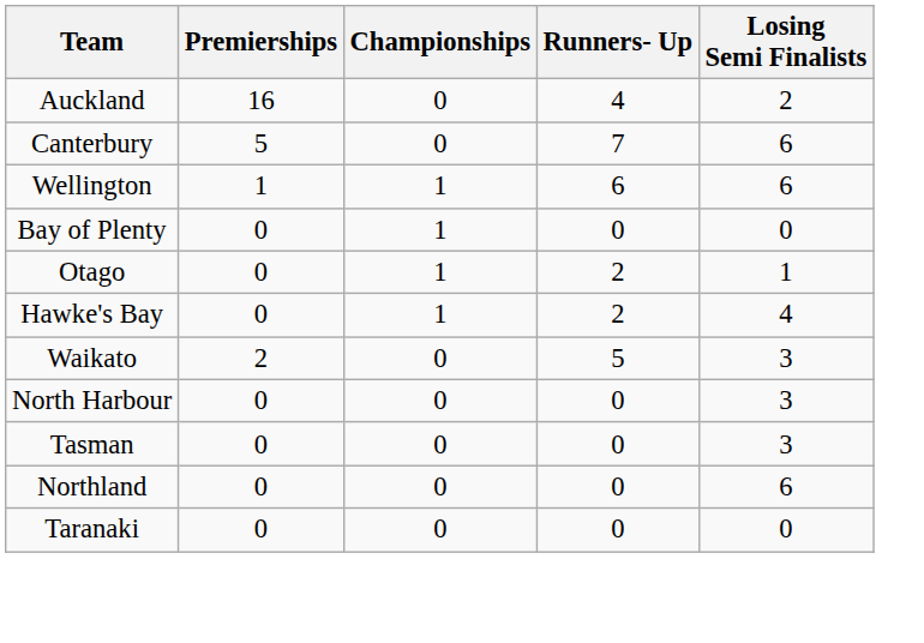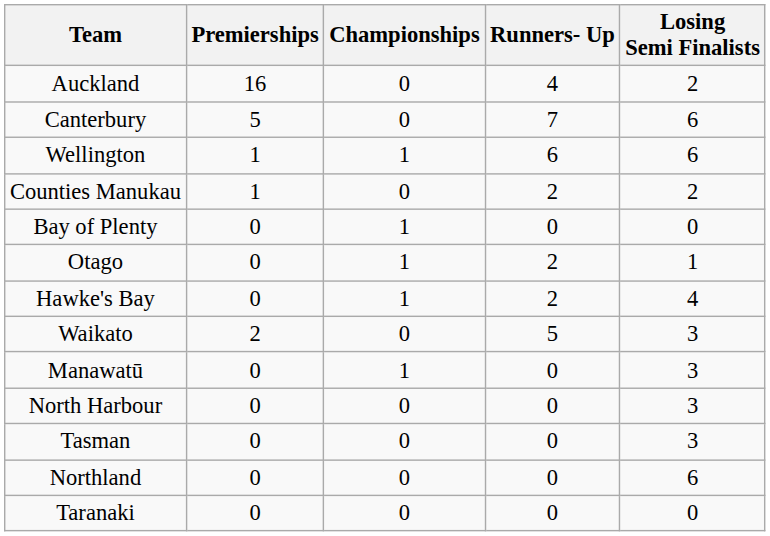 <table class="wikitable sortable">
 <tr>
 <th style="text-align: center;">Team</th>
 <th style="text-align: center;">Premierships</th>
 <th style="text-align: center;">Championships</th>
 <th style="text-align: center;">Runners- Up</th>
 <th style="text-align: center;">Losing <br> Semi Finalists</th>
 </tr>
 <tr>
 <td style="text-align: center;">Auckland</td>
 <td style="text-align: center;">16</td>
 <td style="text-align: center;">0</td>
 <td style="text-align: center;">4</td>
 <td style="text-align: center;">2</td>
 </tr>
 <tr>
 <td style="text-align: center;">Canterbury</td>
 <td style="text-align: center;">5</td>
 <td style="text-align: center;">0</td>
 <td style="text-align: center;">7</td>
 <td style="text-align: center;">6</td>
 </tr>
 <tr>
 <td style="text-align: center;">Wellington</td>
 <td style="text-align: center;">1</td>
 <td style="text-align: center;">1</td>
 <td style="text-align: center;">6</td>
 <td style="text-align: center;">6</td>
 </tr>
 <tr>
+<td style="text-align: center;">Counties Manukau</td>
+<td style="text-align: center;">1</td>
+<td style="text-align: center;">0</td>
+<td style="text-align: center;">2</td>
+<td style="text-align: center;">2</td>
+</tr>
+<tr>
 <td style="text-align: center;">Bay of Plenty</td>
 <td style="text-align: center;">0</td>
 <td style="text-align: center;">1</td>
 <td style="text-align: center;">0</td>
 <td style="text-align: center;">0</td>
 </tr>
 <tr>
 <td style="text-align: center;">Otago</td>
 <td style="text-align: center;">0</td>
 <td style="text-align: center;">1</td>
 <td style="text-align: center;">2</td>
 <td style="text-align: center;">1</td>
 </tr>
 <tr>
 <td style="text-align: center;">Hawke's Bay</td>
 <td style="text-align: center;">0</td>
 <td style="text-align: center;">1</td>
 <td style="text-align: center;">2</td>
 <td style="text-align: center;">4</td>
 </tr>
 <tr>
 <td style="text-align: center;">Waikato</td>
 <td style="text-align: center;">2</td>
 <td style="text-align: center;">0</td>
 <td style="text-align: center;">5</td>
+<td style="text-align: center;">3</td>
+</tr>
+<tr>
+<td style="text-align: center;">Manawatū</td>
+<td style="text-align: center;">0</td>
+<td style="text-align: center;">1</td>
+<td style="text-align: center;">0</td>
 <td style="text-align: center;">3</td>
 </tr>
 <tr>
 <td style="text-align: center;">North Harbour</td>
 <td style="text-align: center;">0</td>
 <td style="text-align: center;">0</td>
 <td style="text-align: center;">0</td>
 <td style="text-align: center;">3</td>
 </tr>
 <tr>
 <td style="text-align: center;">Tasman</td>
 <td style="text-align: center;">0</td>
 <td style="text-align: center;">0</td>
 <td style="text-align: center;">0</td>
 <td style="text-align: center;">3</td>
 </tr>
 <tr>
 <td style="text-align: center;">Northland</td>
 <td style="text-align: center;">0</td>
 <td style="text-align: center;">0</td>
 <td style="text-align: center;">0</td>
 <td style="text-align: center;">6</td>
 </tr>
 <tr>
 <td style="text-align: center;">Taranaki</td>
 <td style="text-align: center;">0</td>
 <td style="text-align: center;">0</td>
 <td style="text-align: center;">0</td>
 <td style="text-align: center;">0</td>
 </tr>
 </table>
